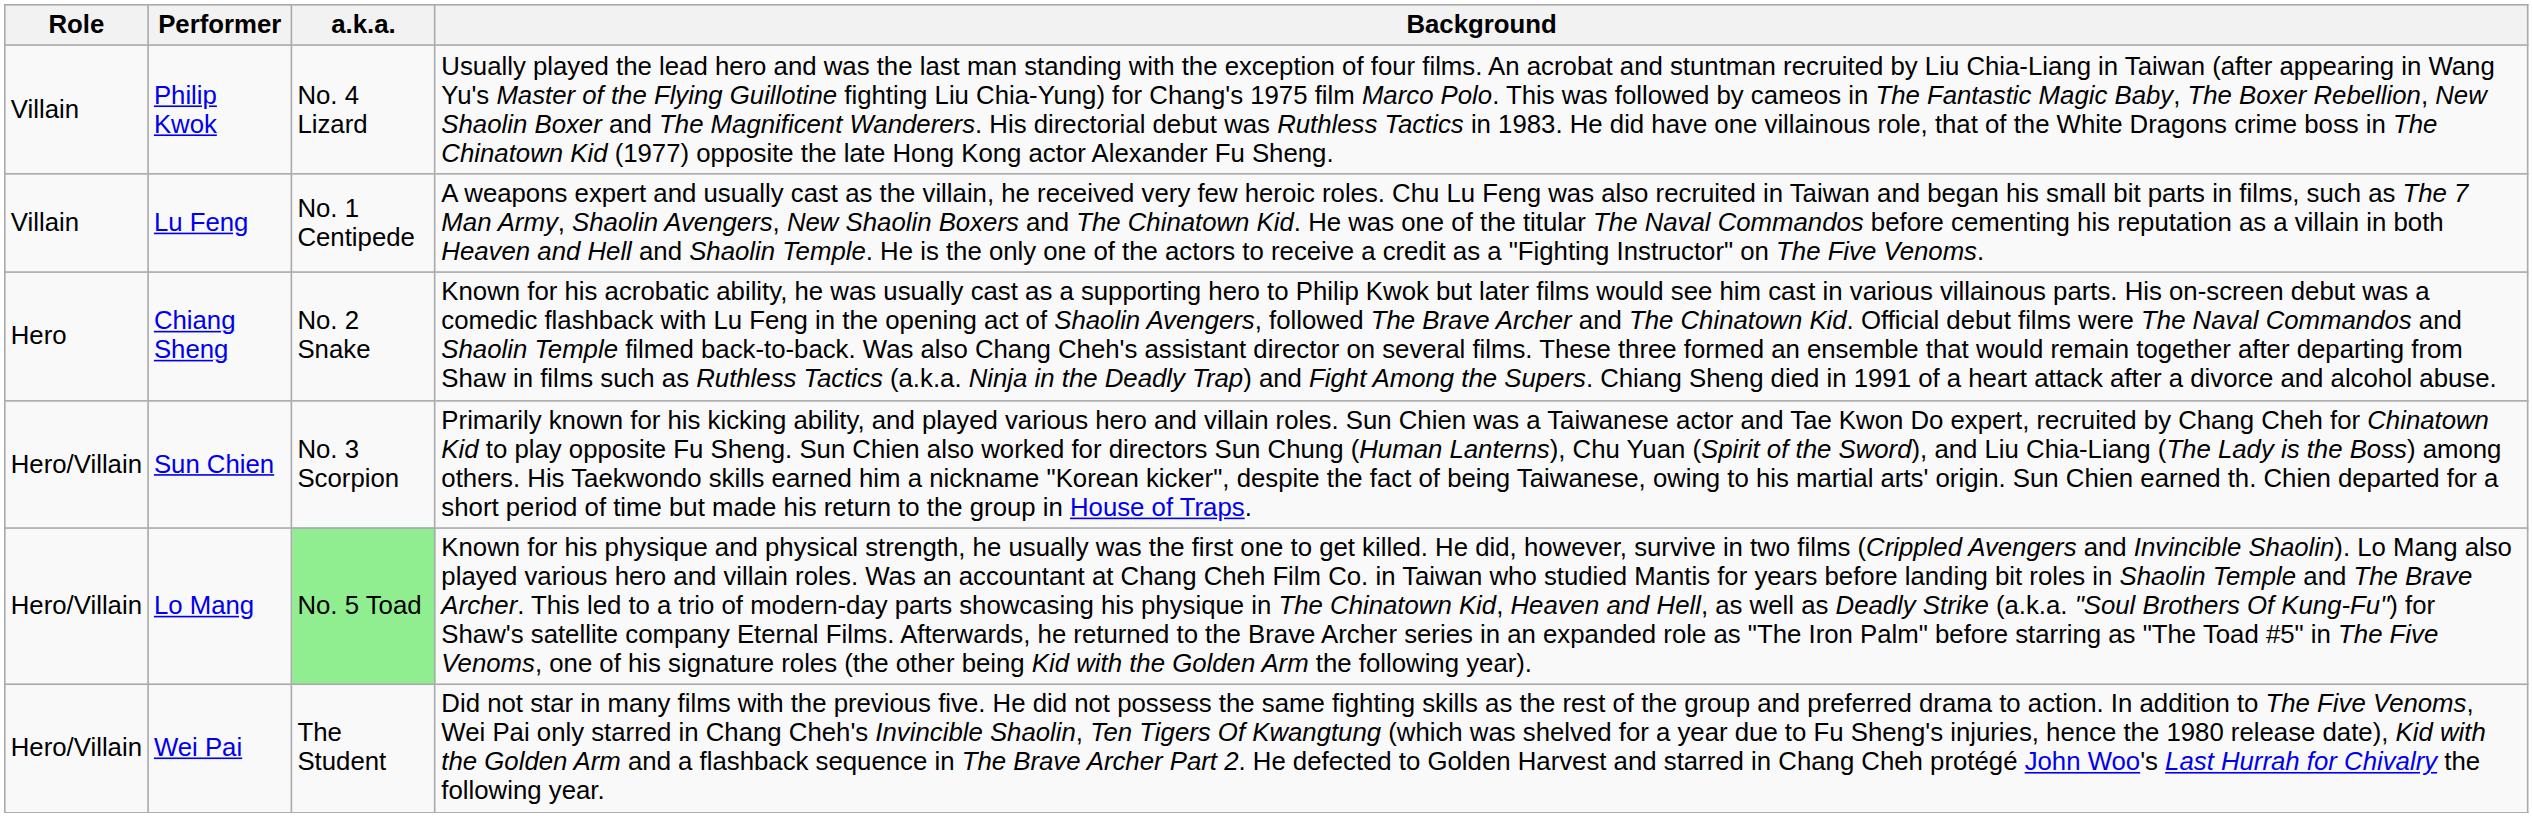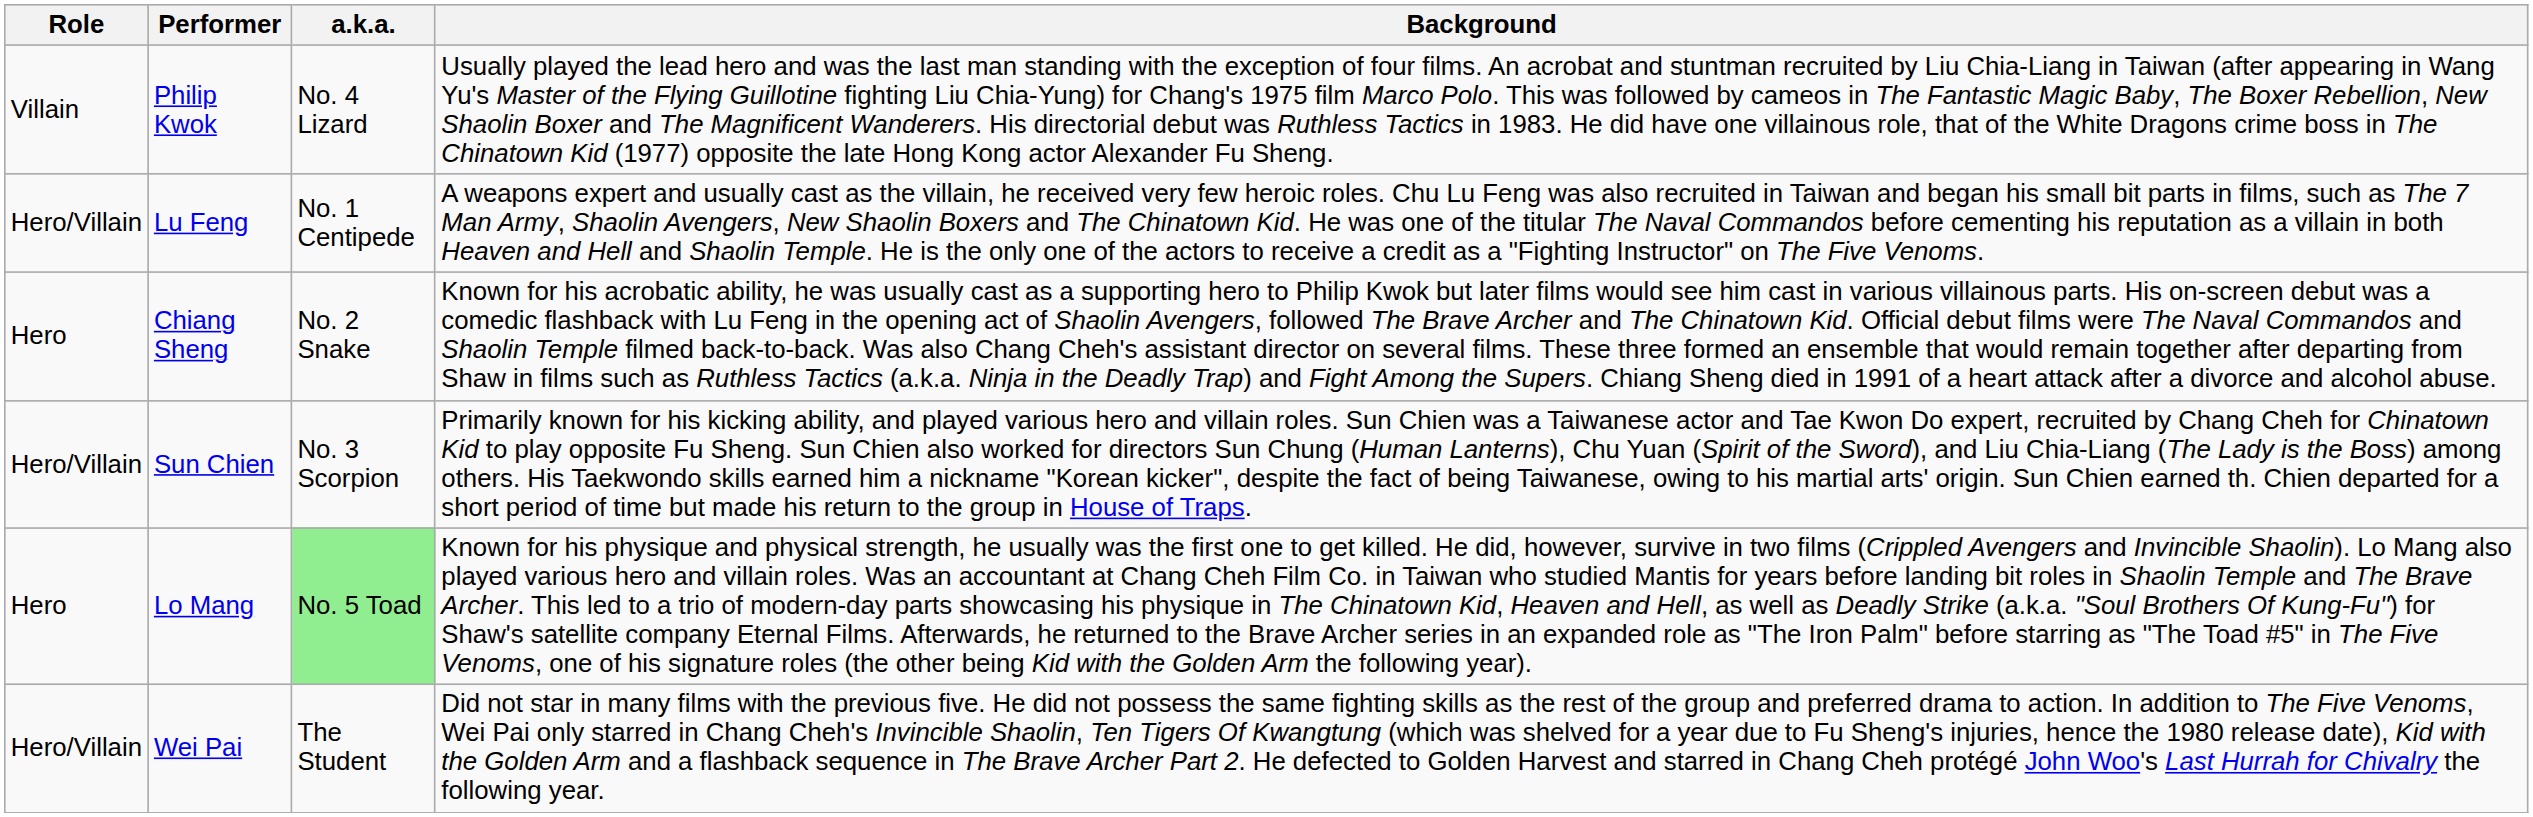 <table class="wikitable" align="center">
 <tr>
 <th>Role</th>
 <th>Performer</th>
 <th>a.k.a.</th>
 <th>Background</th>
 </tr>
 <tr>
 <td>Villain</td>
 <td><a href='#'>Philip Kwok</a></td>
 <td>No. 4 Lizard</td>
 <td>Usually played the lead hero and was the last man standing with the exception of four films. An acrobat and stuntman recruited by Liu Chia-Liang in Taiwan (after appearing in Wang Yu's <em>Master of the Flying Guillotine</em> fighting Liu Chia-Yung) for Chang's 1975 film <em>Marco Polo</em>. This was followed by cameos in <em>The Fantastic Magic Baby</em>, <em>The Boxer Rebellion</em>, <em>New Shaolin Boxer</em> and <em>The Magnificent Wanderers</em>. His directorial debut was <em>Ruthless Tactics</em> in 1983. He did have one villainous role, that of the White Dragons crime boss in <em>The Chinatown Kid</em> (1977) opposite the late Hong Kong actor Alexander Fu Sheng.</td>
 </tr>
 <tr>
-<td>Villain</td>
+<td>Hero/Villain</td>
 <td><a href='#'>Lu Feng</a></td>
 <td>No. 1 Centipede</td>
 <td>A weapons expert and usually cast as the villain, he received very few heroic roles. Chu Lu Feng was also recruited in Taiwan and began his small bit parts in films, such as <em>The 7 Man Army</em>, <em>Shaolin Avengers</em>, <em>New Shaolin Boxers</em> and <em>The Chinatown Kid</em>. He was one of the titular <em>The Naval Commandos</em> before cementing his reputation as a villain in both <em>Heaven and Hell</em> and <em>Shaolin Temple</em>.  He is the only one of the actors to receive a credit as a "Fighting Instructor" on <em>The Five Venoms</em>.</td>
 </tr>
 <tr>
 <td>Hero</td>
 <td><a href='#'>Chiang Sheng</a></td>
 <td>No. 2 Snake</td>
 <td>Known for his acrobatic ability, he was usually cast as a supporting hero to Philip Kwok but later films would see him cast in various villainous parts. His on-screen debut was a comedic flashback with Lu Feng in the opening act of <em>Shaolin Avengers</em>, followed <em>The Brave Archer</em> and <em>The Chinatown Kid</em>. Official debut films were <em>The Naval Commandos</em> and <em>Shaolin Temple</em> filmed back-to-back. Was also Chang Cheh's assistant director on several films. These three formed an ensemble that would remain together after departing from Shaw in films such as <em>Ruthless Tactics</em> (a.k.a. <em>Ninja in the Deadly Trap</em>) and <em>Fight Among the Supers</em>. Chiang Sheng died in 1991 of a heart attack after a divorce and alcohol abuse.</td>
 </tr>
 <tr>
 <td>Hero/Villain</td>
 <td><a href='#'>Sun Chien</a></td>
 <td>No. 3 Scorpion</td>
 <td>Primarily known for his kicking ability, and played various hero and villain roles. Sun Chien was a Taiwanese actor and Tae Kwon Do expert, recruited by Chang Cheh for <em>Chinatown Kid</em> to play opposite Fu Sheng. Sun Chien also worked for directors Sun Chung (<em>Human Lanterns</em>), Chu Yuan (<em>Spirit of the Sword</em>), and Liu Chia-Liang (<em>The Lady is the Boss</em>) among others. His Taekwondo skills earned him a nickname "Korean kicker", despite the fact of being Taiwanese, owing to his martial arts' origin. Sun Chien earned th. Chien departed for a short period of time but made his return to the group in <a href='#'>House of Traps</a>.</td>
 </tr>
 <tr>
-<td>Hero/Villain</td>
+<td>Hero</td>
 <td><a href='#'>Lo Mang</a></td>
 <td style="background: lightgreen;">No. 5 Toad</td>
 <td>Known for his physique and physical strength, he usually was the first one to get killed. He did, however, survive in two films (<em>Crippled Avengers</em> and <em>Invincible Shaolin</em>). Lo Mang also played various hero and villain roles. Was an accountant at Chang Cheh Film Co. in Taiwan who studied Mantis for years before landing bit roles in <em>Shaolin Temple</em> and <em>The Brave Archer</em>. This led to a trio of modern-day parts showcasing his physique in <em>The Chinatown Kid</em>, <em>Heaven and Hell</em>, as well as <em>Deadly Strike</em> (a.k.a. <em>"Soul Brothers Of Kung-Fu"</em>) for Shaw's satellite company Eternal Films. Afterwards, he returned to the Brave Archer series in an expanded role as "The Iron Palm" before starring as "The Toad #5" in <em>The Five Venoms</em>, one of his signature roles (the other being <em>Kid with the Golden Arm</em> the following year).</td>
 </tr>
 <tr>
 <td>Hero/Villain</td>
 <td><a href='#'>Wei Pai</a></td>
 <td>The Student</td>
 <td>Did not star in many films with the previous five. He did not possess the same fighting skills as the rest of the group and preferred drama to action. In addition to <em>The Five Venoms</em>, Wei Pai only starred in Chang Cheh's <em>Invincible Shaolin</em>, <em>Ten Tigers Of Kwangtung</em> (which was shelved for a year due to Fu Sheng's injuries, hence the 1980 release date), <em>Kid with the Golden Arm</em> and a flashback sequence in <em>The Brave Archer Part 2</em>. He defected to Golden Harvest and starred in Chang Cheh protégé <a href='#'>John Woo</a>'s <em><a href='#'>Last Hurrah for Chivalry</a></em> the following year.</td>
 </tr>
 <tr>
 </tr>
 </table>
